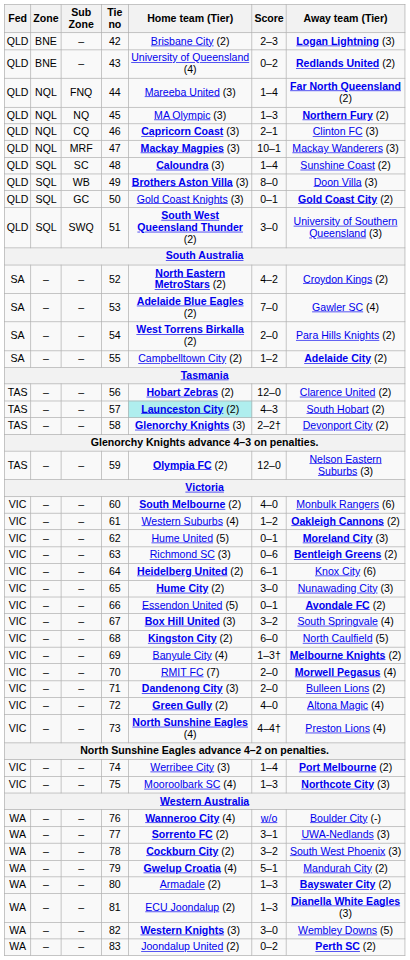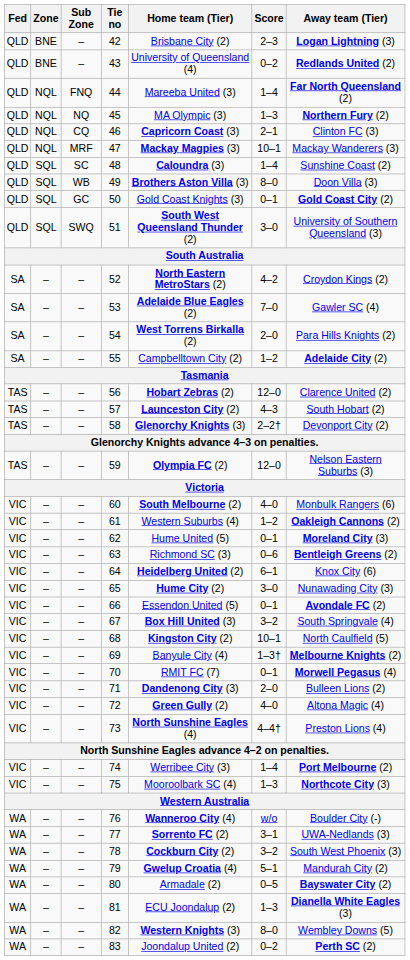 <table class="wikitable" style="text-align:center">
 <tr>
 <th>Fed</th>
 <th>Zone</th>
 <th>Sub Zone</th>
 <th>Tie no</th>
 <th>Home team (Tier)</th>
 <th>Score</th>
 <th>Away team (Tier)</th>
 </tr>
 <tr>
 <td>QLD</td>
 <td>BNE</td>
 <td>–</td>
 <td>42</td>
 <td><a href='#'>Brisbane City</a> (2)</td>
 <td>2–3</td>
 <td><strong><a href='#'>Logan Lightning</a></strong> (3)</td>
 </tr>
 <tr>
 <td>QLD</td>
 <td>BNE</td>
 <td>–</td>
 <td>43</td>
 <td><a href='#'>University of Queensland</a> (4)</td>
 <td>0–2</td>
 <td><strong><a href='#'>Redlands United</a></strong> (2)</td>
 </tr>
 <tr>
 <td>QLD</td>
 <td>NQL</td>
 <td>FNQ</td>
 <td>44</td>
 <td><a href='#'>Mareeba United</a> (3)</td>
 <td>1–4</td>
 <td><strong><a href='#'>Far North Queensland</a></strong> (2)</td>
 </tr>
 <tr>
 <td>QLD</td>
 <td>NQL</td>
 <td>NQ</td>
 <td>45</td>
 <td><a href='#'>MA Olympic</a> (3)</td>
 <td>1–3</td>
 <td><strong><a href='#'>Northern Fury</a></strong> (2)</td>
 </tr>
 <tr>
 <td>QLD</td>
 <td>NQL</td>
 <td>CQ</td>
 <td>46</td>
 <td><strong><a href='#'>Capricorn Coast</a></strong> (3)</td>
 <td>2–1</td>
 <td><a href='#'>Clinton FC</a> (3)</td>
 </tr>
 <tr>
 <td>QLD</td>
 <td>NQL</td>
 <td>MRF</td>
 <td>47</td>
 <td><strong><a href='#'>Mackay Magpies</a></strong> (3)</td>
 <td>10–1</td>
 <td><a href='#'>Mackay Wanderers</a> (3)</td>
 </tr>
 <tr>
 <td>QLD</td>
 <td>SQL</td>
 <td>SC</td>
 <td>48</td>
 <td><strong><a href='#'>Caloundra</a></strong> (3)</td>
 <td>1–4</td>
 <td><a href='#'>Sunshine Coast</a> (2)</td>
 </tr>
 <tr>
 <td>QLD</td>
 <td>SQL</td>
 <td>WB</td>
 <td>49</td>
 <td><strong><a href='#'>Brothers Aston Villa</a></strong> (3)</td>
 <td>8–0</td>
 <td><a href='#'>Doon Villa</a> (3)</td>
 </tr>
 <tr>
 <td>QLD</td>
 <td>SQL</td>
 <td>GC</td>
 <td>50</td>
 <td><a href='#'>Gold Coast Knights</a> (3)</td>
 <td>0–1</td>
 <td><strong><a href='#'>Gold Coast City</a></strong> (2)</td>
 </tr>
 <tr>
 <td>QLD</td>
 <td>SQL</td>
 <td>SWQ</td>
 <td>51</td>
 <td><strong><a href='#'>South West Queensland Thunder</a></strong> (2)</td>
 <td>3–0</td>
 <td><a href='#'>University of Southern Queensland</a> (3)</td>
 </tr>
 <tr>
 <th colspan=7><a href='#'>South Australia</a></th>
 </tr>
 <tr>
 <td>SA</td>
 <td>–</td>
 <td>–</td>
 <td>52</td>
 <td><strong><a href='#'>North Eastern MetroStars</a></strong> (2)</td>
 <td>4–2</td>
 <td><a href='#'>Croydon Kings</a> (2)</td>
 </tr>
 <tr>
 <td>SA</td>
 <td>–</td>
 <td>–</td>
 <td>53</td>
 <td><strong><a href='#'>Adelaide Blue Eagles</a></strong> (2)</td>
 <td>7–0</td>
 <td><a href='#'>Gawler SC</a> (4)</td>
 </tr>
 <tr>
 <td>SA</td>
 <td>–</td>
 <td>–</td>
 <td>54</td>
 <td><strong><a href='#'>West Torrens Birkalla</a></strong> (2)</td>
 <td>2–0</td>
 <td><a href='#'>Para Hills Knights</a> (2)</td>
 </tr>
 <tr>
 <td>SA</td>
 <td>–</td>
 <td>–</td>
 <td>55</td>
 <td><a href='#'>Campbelltown City</a> (2)</td>
 <td>1–2</td>
 <td><strong><a href='#'>Adelaide City</a></strong> (2)</td>
 </tr>
 <tr>
 <th colspan=7><a href='#'>Tasmania</a></th>
 </tr>
 <tr>
 <td>TAS</td>
 <td>–</td>
 <td>–</td>
 <td>56</td>
 <td><strong><a href='#'>Hobart Zebras</a></strong> (2)</td>
 <td>12–0</td>
 <td><a href='#'>Clarence United</a> (2)</td>
 </tr>
 <tr>
 <td>TAS</td>
 <td>–</td>
 <td>–</td>
 <td>57</td>
-<td style="background: paleturquoise;"><strong><a href='#'>Launceston City</a></strong> (2)</td>
+<td><strong><a href='#'>Launceston City</a></strong> (2)</td>
 <td>4–3</td>
 <td><a href='#'>South Hobart</a> (2)</td>
 </tr>
 <tr>
 <td>TAS</td>
 <td>–</td>
 <td>–</td>
 <td>58</td>
 <td><strong><a href='#'>Glenorchy Knights</a></strong> (3)</td>
 <td>2–2†</td>
 <td><a href='#'>Devonport City</a> (2)</td>
 </tr>
 <tr>
 <th colspan=7>Glenorchy Knights advance 4–3 on penalties.</th>
 </tr>
 <tr>
 <td>TAS</td>
 <td>–</td>
 <td>–</td>
 <td>59</td>
 <td><strong><a href='#'>Olympia FC</a></strong> (2)</td>
 <td>12–0</td>
 <td><a href='#'>Nelson Eastern Suburbs</a> (3)</td>
 </tr>
 <tr>
 <th colspan=7><a href='#'>Victoria</a></th>
 </tr>
 <tr>
 <td>VIC</td>
 <td>–</td>
 <td>–</td>
 <td>60</td>
 <td><strong><a href='#'>South Melbourne</a></strong> (2)</td>
 <td>4–0</td>
 <td><a href='#'>Monbulk Rangers</a> (6)</td>
 </tr>
 <tr>
 <td>VIC</td>
 <td>–</td>
 <td>–</td>
 <td>61</td>
 <td><a href='#'>Western Suburbs</a> (4)</td>
 <td>1–2</td>
 <td><strong><a href='#'>Oakleigh Cannons</a></strong> (2)</td>
 </tr>
 <tr>
 <td>VIC</td>
 <td>–</td>
 <td>–</td>
 <td>62</td>
 <td><a href='#'>Hume United</a> (5)</td>
 <td>0–1</td>
 <td><strong><a href='#'>Moreland City</a></strong> (3)</td>
 </tr>
 <tr>
 <td>VIC</td>
 <td>–</td>
 <td>–</td>
 <td>63</td>
 <td><a href='#'>Richmond SC</a> (3)</td>
 <td>0–6</td>
 <td><strong><a href='#'>Bentleigh Greens</a></strong> (2)</td>
 </tr>
 <tr>
 <td>VIC</td>
 <td>–</td>
 <td>–</td>
 <td>64</td>
 <td><strong><a href='#'>Heidelberg United</a></strong> (2)</td>
 <td>6–1</td>
 <td><a href='#'>Knox City</a> (6)</td>
 </tr>
 <tr>
 <td>VIC</td>
 <td>–</td>
 <td>–</td>
 <td>65</td>
 <td><strong><a href='#'>Hume City</a></strong> (2)</td>
 <td>3–0</td>
 <td><a href='#'>Nunawading City</a> (3)</td>
 </tr>
 <tr>
 <td>VIC</td>
 <td>–</td>
 <td>–</td>
 <td>66</td>
 <td><a href='#'>Essendon United</a> (5)</td>
 <td>0–1</td>
 <td><strong><a href='#'>Avondale FC</a></strong> (2)</td>
 </tr>
 <tr>
 <td>VIC</td>
 <td>–</td>
 <td>–</td>
 <td>67</td>
 <td><strong><a href='#'>Box Hill United</a></strong> (3)</td>
 <td>3–2</td>
 <td><a href='#'>South Springvale</a> (4)</td>
 </tr>
 <tr>
 <td>VIC</td>
 <td>–</td>
 <td>–</td>
 <td>68</td>
 <td><strong><a href='#'>Kingston City</a></strong> (2)</td>
-<td>6–0</td>
+<td>10–1</td>
 <td><a href='#'>North Caulfield</a> (5)</td>
 </tr>
 <tr>
 <td>VIC</td>
 <td>–</td>
 <td>–</td>
 <td>69</td>
 <td><a href='#'>Banyule City</a> (4)</td>
 <td>1–3†</td>
 <td><strong><a href='#'>Melbourne Knights</a></strong> (2)</td>
 </tr>
 <tr>
 <td>VIC</td>
 <td>–</td>
 <td>–</td>
 <td>70</td>
 <td><a href='#'>RMIT FC</a> (7)</td>
-<td>2–0</td>
+<td>0–1</td>
 <td><strong><a href='#'>Morwell Pegasus</a></strong> (4)</td>
 </tr>
 <tr>
 <td>VIC</td>
 <td>–</td>
 <td>–</td>
 <td>71</td>
 <td><strong><a href='#'>Dandenong City</a></strong> (3)</td>
 <td>2–0</td>
 <td><a href='#'>Bulleen Lions</a> (2)</td>
 </tr>
 <tr>
 <td>VIC</td>
 <td>–</td>
 <td>–</td>
 <td>72</td>
 <td><strong><a href='#'>Green Gully</a></strong> (2)</td>
 <td>4–0</td>
 <td><a href='#'>Altona Magic</a> (4)</td>
 </tr>
 <tr>
 <td>VIC</td>
 <td>–</td>
 <td>–</td>
 <td>73</td>
 <td><strong><a href='#'>North Sunshine Eagles</a></strong> (4)</td>
 <td>4–4†</td>
 <td><a href='#'>Preston Lions</a> (4)</td>
 </tr>
 <tr>
 <th colspan=7>North Sunshine Eagles advance 4–2 on penalties.</th>
 </tr>
 <tr>
 <td>VIC</td>
 <td>–</td>
 <td>–</td>
 <td>74</td>
 <td><a href='#'>Werribee City</a> (3)</td>
 <td>1–4</td>
 <td><strong><a href='#'>Port Melbourne</a></strong> (2)</td>
 </tr>
 <tr>
 <td>VIC</td>
 <td>–</td>
 <td>–</td>
 <td>75</td>
 <td><a href='#'>Mooroolbark SC</a> (4)</td>
 <td>1–3</td>
 <td><strong><a href='#'>Northcote City</a></strong> (3)</td>
 </tr>
 <tr>
 <th colspan=7><a href='#'>Western Australia</a></th>
 </tr>
 <tr>
 <td>WA</td>
 <td>–</td>
 <td>–</td>
 <td>76</td>
 <td><strong><a href='#'>Wanneroo City</a></strong> (4)</td>
 <td><a href='#'>w/o</a></td>
 <td><a href='#'>Boulder City</a> (-)</td>
 </tr>
 <tr>
 <td>WA</td>
 <td>–</td>
 <td>–</td>
 <td>77</td>
 <td><strong><a href='#'>Sorrento FC</a></strong> (2)</td>
 <td>3–1</td>
 <td><a href='#'>UWA-Nedlands</a> (3)</td>
 </tr>
 <tr>
 <td>WA</td>
 <td>–</td>
 <td>–</td>
 <td>78</td>
 <td><strong><a href='#'>Cockburn City</a></strong> (2)</td>
 <td>3–2</td>
 <td><a href='#'>South West Phoenix</a> (3)</td>
 </tr>
 <tr>
 <td>WA</td>
 <td>–</td>
 <td>–</td>
 <td>79</td>
 <td><strong><a href='#'>Gwelup Croatia</a></strong> (4)</td>
 <td>5–1</td>
 <td><a href='#'>Mandurah City</a> (2)</td>
 </tr>
 <tr>
 <td>WA</td>
 <td>–</td>
 <td>–</td>
 <td>80</td>
 <td><a href='#'>Armadale</a> (2)</td>
-<td>1–3</td>
+<td>0–5</td>
 <td><strong><a href='#'>Bayswater City</a></strong> (2)</td>
 </tr>
 <tr>
 <td>WA</td>
 <td>–</td>
 <td>–</td>
 <td>81</td>
 <td><a href='#'>ECU Joondalup</a> (2)</td>
 <td>1–3</td>
 <td><strong><a href='#'>Dianella White Eagles</a></strong> (3)</td>
 </tr>
 <tr>
 <td>WA</td>
 <td>–</td>
 <td>–</td>
 <td>82</td>
 <td><strong><a href='#'>Western Knights</a></strong> (3)</td>
-<td>3–0</td>
+<td>8–0</td>
 <td><a href='#'>Wembley Downs</a> (5)</td>
 </tr>
 <tr>
 <td>WA</td>
 <td>–</td>
 <td>–</td>
 <td>83</td>
 <td><a href='#'>Joondalup United</a> (2)</td>
 <td>0–2</td>
 <td><strong><a href='#'>Perth SC</a></strong> (2)</td>
 </tr>
 </table>
